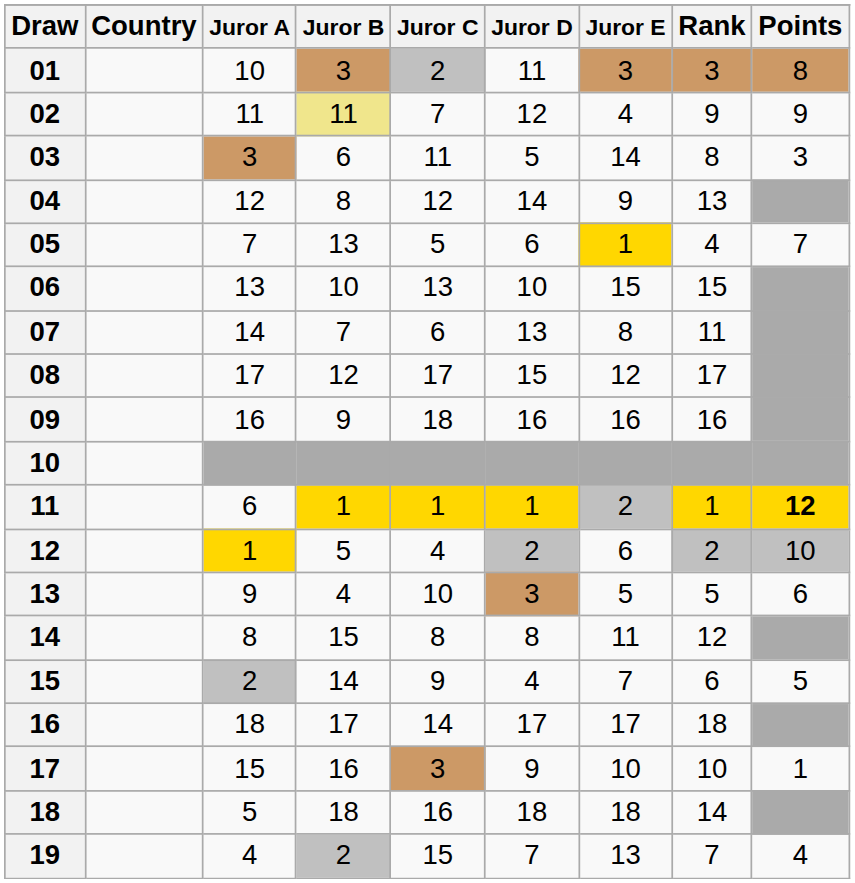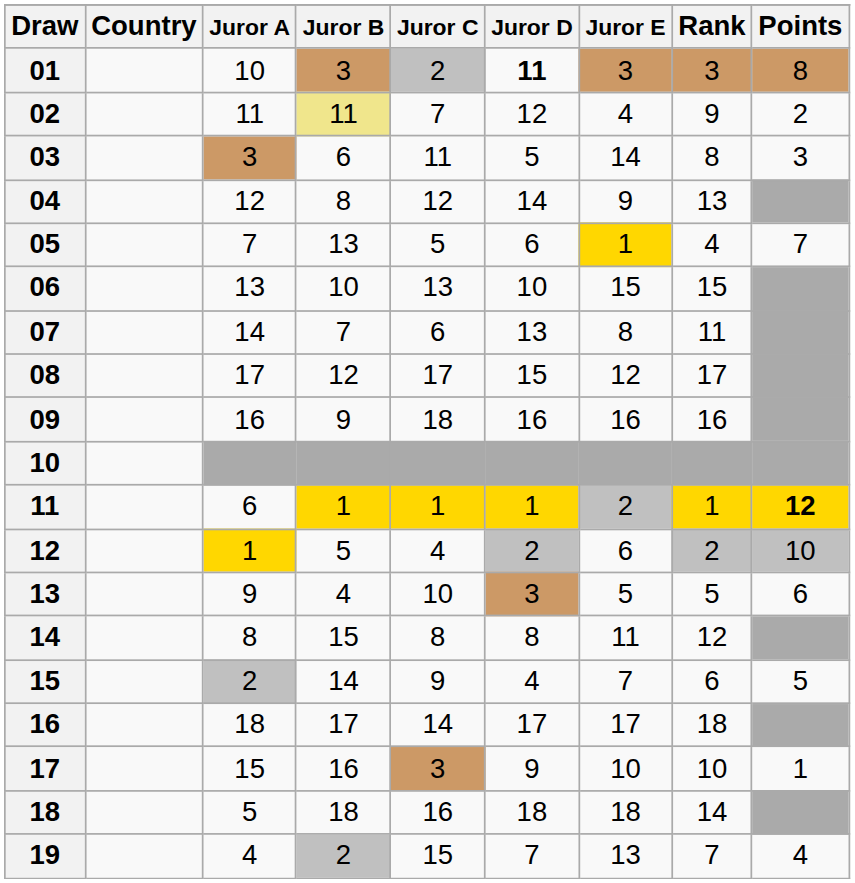 <table class="sortable wikitable collapsible plainrowheaders" style="text-align:center;">
 <tr>
 </tr>
 <tr>
 <th scope="col">Draw</th>
 <th scope="col">Country</th>
 <th scope="col"><small>Juror A</small></th>
 <th scope="col"><small>Juror B</small></th>
 <th scope="col"><small>Juror C</small></th>
 <th scope="col"><small>Juror D</small></th>
 <th scope="col"><small>Juror E</small></th>
 <th scope="col">Rank</th>
 <th scope="col">Points</th>
 </tr>
 <tr>
 <th scope="row" style="text-align:center;">01</th>
 <td style="text-align:left;"></td>
 <td>10</td>
 <td style="background:#CC9966;">3</td>
 <td style="background:silver;">2</td>
-<td>11</td>
+<td><strong>11</strong></td>
 <td style="background:#CC9966;">3</td>
 <td style="background:#CC9966;">3</td>
 <td style="background:#CC9966;">8</td>
 </tr>
 <tr>
 <th scope="row" style="text-align:center;">02</th>
 <td style="text-align:left;"></td>
 <td>11</td>
 <td style="background: khaki;">11</td>
 <td>7</td>
 <td>12</td>
 <td>4</td>
 <td>9</td>
-<td>9</td>
+<td>2</td>
 </tr>
 <tr>
 <th scope="row" style="text-align:center;">03</th>
 <td style="text-align:left;"></td>
 <td style="background:#CC9966;">3</td>
 <td>6</td>
 <td>11</td>
 <td>5</td>
 <td>14</td>
 <td>8</td>
 <td>3</td>
 </tr>
 <tr>
 <th scope="row" style="text-align:center;">04</th>
 <td style="text-align:left;"></td>
 <td>12</td>
 <td>8</td>
 <td>12</td>
 <td>14</td>
 <td>9</td>
 <td>13</td>
 <td style="background:#AAAAAA;"></td>
 </tr>
 <tr>
 <th scope="row" style="text-align:center;">05</th>
 <td style="text-align:left;"></td>
 <td>7</td>
 <td>13</td>
 <td>5</td>
 <td>6</td>
 <td style="background:gold;">1</td>
 <td>4</td>
 <td>7</td>
 </tr>
 <tr>
 <th scope="row" style="text-align:center;">06</th>
 <td style="text-align:left;"></td>
 <td>13</td>
 <td>10</td>
 <td>13</td>
 <td>10</td>
 <td>15</td>
 <td>15</td>
 <td style="background:#AAAAAA;"></td>
 </tr>
 <tr>
 <th scope="row" style="text-align:center;">07</th>
 <td style="text-align:left;"></td>
 <td>14</td>
 <td>7</td>
 <td>6</td>
 <td>13</td>
 <td>8</td>
 <td>11</td>
 <td style="background:#AAAAAA;"></td>
 </tr>
 <tr>
 <th scope="row" style="text-align:center;">08</th>
 <td style="text-align:left;"></td>
 <td>17</td>
 <td>12</td>
 <td>17</td>
 <td>15</td>
 <td>12</td>
 <td>17</td>
 <td style="background:#AAAAAA;"></td>
 </tr>
 <tr>
 <th scope="row" style="text-align:center;">09</th>
 <td style="text-align:left;"></td>
 <td>16</td>
 <td>9</td>
 <td>18</td>
 <td>16</td>
 <td>16</td>
 <td>16</td>
 <td style="background:#AAAAAA;"></td>
 </tr>
 <tr class="sortbottom">
 <th scope="row" style="text-align:center;">10</th>
 <td style="text-align:left;"></td>
 <td style="background:#AAAAAA;"></td>
 <td style="background:#AAAAAA;"></td>
 <td style="background:#AAAAAA;"></td>
 <td style="background:#AAAAAA;"></td>
 <td style="background:#AAAAAA;"></td>
 <td style="background:#AAAAAA;"></td>
 <td style="background:#AAAAAA;"></td>
 </tr>
 <tr>
 <th scope="row" style="text-align:center;">11</th>
 <td style="text-align:left;"></td>
 <td>6</td>
 <td style="background:gold;">1</td>
 <td style="background:gold;">1</td>
 <td style="background:gold;">1</td>
 <td style="background:silver;">2</td>
 <td style="background:gold;">1</td>
 <td style="background:gold;"><strong>12</strong></td>
 </tr>
 <tr>
 <th scope="row" style="text-align:center;">12</th>
 <td style="text-align:left;"></td>
 <td style="background:gold;">1</td>
 <td>5</td>
 <td>4</td>
 <td style="background:silver;">2</td>
 <td>6</td>
 <td style="background:silver;">2</td>
 <td style="background:silver;">10</td>
 </tr>
 <tr>
 <th scope="row" style="text-align:center;">13</th>
 <td style="text-align:left;"></td>
 <td>9</td>
 <td>4</td>
 <td>10</td>
 <td style="background:#CC9966;">3</td>
 <td>5</td>
 <td>5</td>
 <td>6</td>
 </tr>
 <tr>
 <th scope="row" style="text-align:center;">14</th>
 <td style="text-align:left;"></td>
 <td>8</td>
 <td>15</td>
 <td>8</td>
 <td>8</td>
 <td>11</td>
 <td>12</td>
 <td style="background:#AAAAAA;"></td>
 </tr>
 <tr>
 <th scope="row" style="text-align:center;">15</th>
 <td style="text-align:left;"></td>
 <td style="background:silver;">2</td>
 <td>14</td>
 <td>9</td>
 <td>4</td>
 <td>7</td>
 <td>6</td>
 <td>5</td>
 </tr>
 <tr>
 <th scope="row" style="text-align:center;">16</th>
 <td style="text-align:left;"></td>
 <td>18</td>
 <td>17</td>
 <td>14</td>
 <td>17</td>
 <td>17</td>
 <td>18</td>
 <td style="background:#AAAAAA;"></td>
 </tr>
 <tr>
 <th scope="row" style="text-align:center;">17</th>
 <td style="text-align:left;"></td>
 <td>15</td>
 <td>16</td>
 <td style="background:#CC9966;">3</td>
 <td>9</td>
 <td>10</td>
 <td>10</td>
 <td>1</td>
 </tr>
 <tr>
 <th scope="row" style="text-align:center;">18</th>
 <td style="text-align:left;"></td>
 <td>5</td>
 <td>18</td>
 <td>16</td>
 <td>18</td>
 <td>18</td>
 <td>14</td>
 <td style="background:#AAAAAA;"></td>
 </tr>
 <tr>
 <th scope="row" style="text-align:center;">19</th>
 <td style="text-align:left;"></td>
 <td>4</td>
 <td style="background:silver;">2</td>
 <td>15</td>
 <td>7</td>
 <td>13</td>
 <td>7</td>
 <td>4</td>
 </tr>
 </table>
